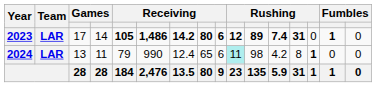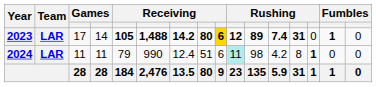 <table class="wikitable" style="text-align:center;">
 <tr>
 <th rowspan="2">Year</th>
 <th rowspan="2">Team</th>
 <th colspan="2">Games</th>
 <th colspan="5">Receiving</th>
 <th colspan="5">Rushing</th>
 <th colspan="2">Fumbles</th>
 </tr>
 <tr>
 <th></th>
 <th></th>
 <th></th>
 <th></th>
 <th></th>
 <th></th>
 <th></th>
 <th></th>
 <th></th>
 <th></th>
 <th></th>
 <th></th>
 <th></th>
 <th></th>
 </tr>
 <tr>
 <th><a href='#'>2023</a></th>
 <th><a href='#'>LAR</a></th>
 <td>17</td>
 <td>14</td>
 <td><strong>105</strong></td>
-<td><strong>1,486</strong></td>
+<td><strong>1,488</strong></td>
 <td><strong>14.2</strong></td>
 <td><strong>80</strong></td>
-<td><strong>6</strong></td>
+<td style="background: gold;"><strong>6</strong></td>
 <td><strong>12</strong></td>
 <td><strong>89</strong></td>
 <td><strong>7.4</strong></td>
 <td><strong>31</strong></td>
 <td>0</td>
 <td><strong>1</strong></td>
 <td>0</td>
 </tr>
 <tr>
 <th><a href='#'>2024</a></th>
 <th><a href='#'>LAR</a></th>
-<td>13</td>
+<td>11</td>
 <td>11</td>
 <td>79</td>
 <td>990</td>
 <td>12.4</td>
-<td>65</td>
+<td>51</td>
 <td>6</td>
 <td style="background: paleturquoise;">11</td>
 <td>98</td>
 <td>4.2</td>
 <td>8</td>
 <td><strong>1</strong></td>
 <td>0</td>
 <td>0</td>
 </tr>
 <tr>
 <th colspan="2"></th>
 <th>28</th>
 <th>28</th>
 <th>184</th>
 <th>2,476</th>
 <th>13.5</th>
 <th>80</th>
 <th>9</th>
 <th>23</th>
 <th>135</th>
 <th>5.9</th>
 <th>31</th>
 <th>1</th>
 <th>1</th>
 <th>0</th>
 </tr>
 </table>
